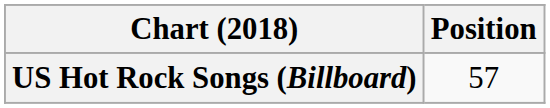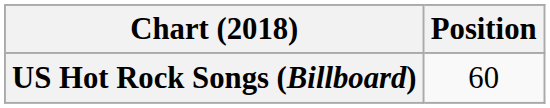 <table class="wikitable plainrowheaders" style="text-align:center">
 <tr>
 <th scope="col">Chart (2018)</th>
 <th scope="col">Position</th>
 </tr>
 <tr>
 <th scope="row">US Hot Rock Songs (<em>Billboard</em>)</th>
-<td>57</td>
+<td>60</td>
 </tr>
 </table>
